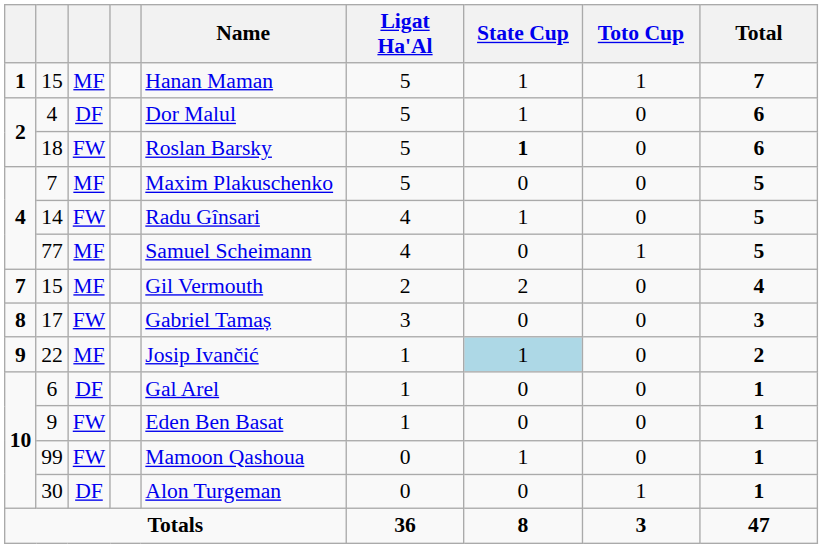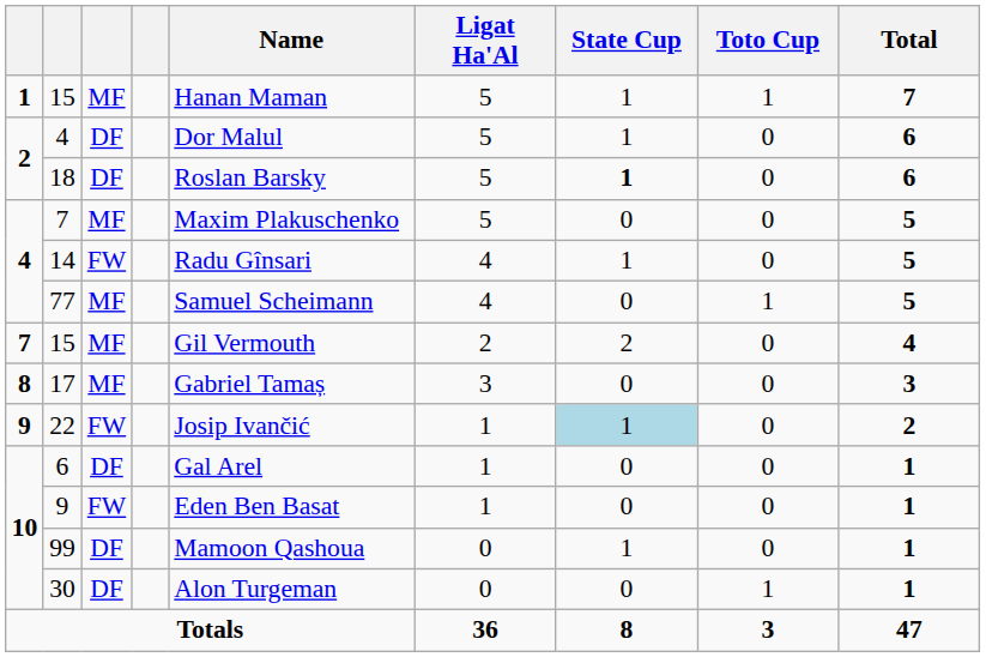 <table class="wikitable" style="text-align:center">
 <tr>
 <th width=15></th>
 <th width=15></th>
 <th width=15></th>
 <th width=15></th>
 <th width=145>Name</th>
 <th width=80><strong><a href='#'>Ligat Ha'Al</a></strong></th>
 <th width=80><strong><a href='#'>State Cup</a></strong></th>
 <th width=80><strong><a href='#'>Toto Cup</a></strong></th>
 <th width=80>Total</th>
 </tr>
 <tr>
 <td><strong>1</strong></td>
 <td>15</td>
 <td><a href='#'>MF</a></td>
 <td></td>
 <td align=left><a href='#'>Hanan Maman</a></td>
 <td>5</td>
 <td>1</td>
 <td>1</td>
 <td><strong>7</strong></td>
 </tr>
 <tr>
 <td rowspan=2><strong>2</strong></td>
 <td>4</td>
 <td><a href='#'>DF</a></td>
 <td></td>
 <td align=left><a href='#'>Dor Malul</a></td>
 <td>5</td>
 <td>1</td>
 <td>0</td>
 <td><strong>6</strong></td>
 </tr>
 <tr>
 <td>18</td>
-<td><a href='#'>FW</a></td>
+<td><a href='#'>DF</a></td>
 <td></td>
 <td align=left><a href='#'>Roslan Barsky</a></td>
 <td>5</td>
 <td><strong>1</strong></td>
 <td>0</td>
 <td><strong>6</strong></td>
 </tr>
 <tr>
 <td rowspan=3><strong>4</strong></td>
 <td>7</td>
 <td><a href='#'>MF</a></td>
 <td></td>
 <td align=left><a href='#'>Maxim Plakuschenko</a></td>
 <td>5</td>
 <td>0</td>
 <td>0</td>
 <td><strong>5</strong></td>
 </tr>
 <tr>
 <td>14</td>
 <td><a href='#'>FW</a></td>
 <td></td>
 <td align=left><a href='#'>Radu Gînsari</a></td>
 <td>4</td>
 <td>1</td>
 <td>0</td>
 <td><strong>5</strong></td>
 </tr>
 <tr>
 <td>77</td>
 <td><a href='#'>MF</a></td>
 <td></td>
 <td align=left><a href='#'>Samuel Scheimann</a></td>
 <td>4</td>
 <td>0</td>
 <td>1</td>
 <td><strong>5</strong></td>
 </tr>
 <tr>
 <td><strong>7</strong></td>
 <td>15</td>
 <td><a href='#'>MF</a></td>
 <td></td>
 <td align=left><a href='#'>Gil Vermouth</a></td>
 <td>2</td>
 <td>2</td>
 <td>0</td>
 <td><strong>4</strong></td>
 </tr>
 <tr>
 <td><strong>8</strong></td>
 <td>17</td>
-<td><a href='#'>FW</a></td>
+<td><a href='#'>MF</a></td>
 <td></td>
 <td align=left><a href='#'>Gabriel Tamaș</a></td>
 <td>3</td>
 <td>0</td>
 <td>0</td>
 <td><strong>3</strong></td>
 </tr>
 <tr>
 <td><strong>9</strong></td>
 <td>22</td>
-<td><a href='#'>MF</a></td>
+<td><a href='#'>FW</a></td>
 <td></td>
 <td align=left><a href='#'>Josip Ivančić</a></td>
 <td>1</td>
 <td style="background: lightblue;">1</td>
 <td>0</td>
 <td><strong>2</strong></td>
 </tr>
 <tr>
 <td rowspan=4><strong>10</strong></td>
 <td>6</td>
 <td><a href='#'>DF</a></td>
 <td></td>
 <td align=left><a href='#'>Gal Arel</a></td>
 <td>1</td>
 <td>0</td>
 <td>0</td>
 <td><strong>1</strong></td>
 </tr>
 <tr>
 <td>9</td>
 <td><a href='#'>FW</a></td>
 <td></td>
 <td align=left><a href='#'>Eden Ben Basat</a></td>
 <td>1</td>
 <td>0</td>
 <td>0</td>
 <td><strong>1</strong></td>
 </tr>
 <tr>
 <td>99</td>
-<td><a href='#'>FW</a></td>
+<td><a href='#'>DF</a></td>
 <td></td>
 <td align=left><a href='#'>Mamoon Qashoua</a></td>
 <td>0</td>
 <td>1</td>
 <td>0</td>
 <td><strong>1</strong></td>
 </tr>
 <tr>
 <td>30</td>
 <td><a href='#'>DF</a></td>
 <td></td>
 <td align=left><a href='#'>Alon Turgeman</a></td>
 <td>0</td>
 <td>0</td>
 <td>1</td>
 <td><strong>1</strong></td>
 </tr>
 <tr>
 <td colspan=5><strong>Totals</strong></td>
 <td><strong>36</strong></td>
 <td><strong>8</strong></td>
 <td><strong>3</strong></td>
 <td><strong>47</strong></td>
 </tr>
 </table>
